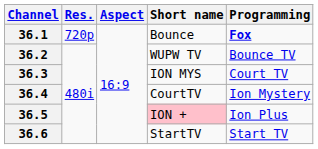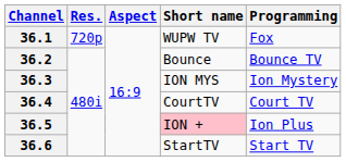 <table class="wikitable">
 <tr>
 <th><a href='#'>Channel</a></th>
 <th><a href='#'>Res.</a></th>
 <th><a href='#'>Aspect</a></th>
 <th>Short name</th>
 <th>Programming</th>
 </tr>
 <tr>
 <th scope = "row">36.1</th>
 <td><a href='#'>720p</a></td>
 <td rowspan=6><a href='#'>16:9</a></td>
-<td>Bounce</td>
-<td><strong><a href='#'>Fox</a></strong></td>
+<td>WUPW TV</td>
+<td><a href='#'>Fox</a></td>
 </tr>
 <tr>
 <th scope = "row">36.2</th>
 <td rowspan=5><a href='#'>480i</a></td>
-<td>WUPW TV</td>
+<td>Bounce</td>
 <td><a href='#'>Bounce TV</a></td>
 </tr>
 <tr>
 <th scope = "row">36.3</th>
 <td>ION MYS</td>
-<td><a href='#'>Court TV</a></td>
+<td><a href='#'>Ion Mystery</a></td>
 </tr>
 <tr>
 <th scope = "row">36.4</th>
 <td>CourtTV</td>
-<td><a href='#'>Ion Mystery</a></td>
+<td><a href='#'>Court TV</a></td>
 </tr>
 <tr>
 <th scope = "row">36.5</th>
 <td style="background: pink;">ION +</td>
 <td><a href='#'>Ion Plus</a></td>
 </tr>
 <tr>
 <th scope = "row">36.6</th>
 <td>StartTV</td>
 <td><a href='#'>Start TV</a></td>
 </tr>
 </table>
